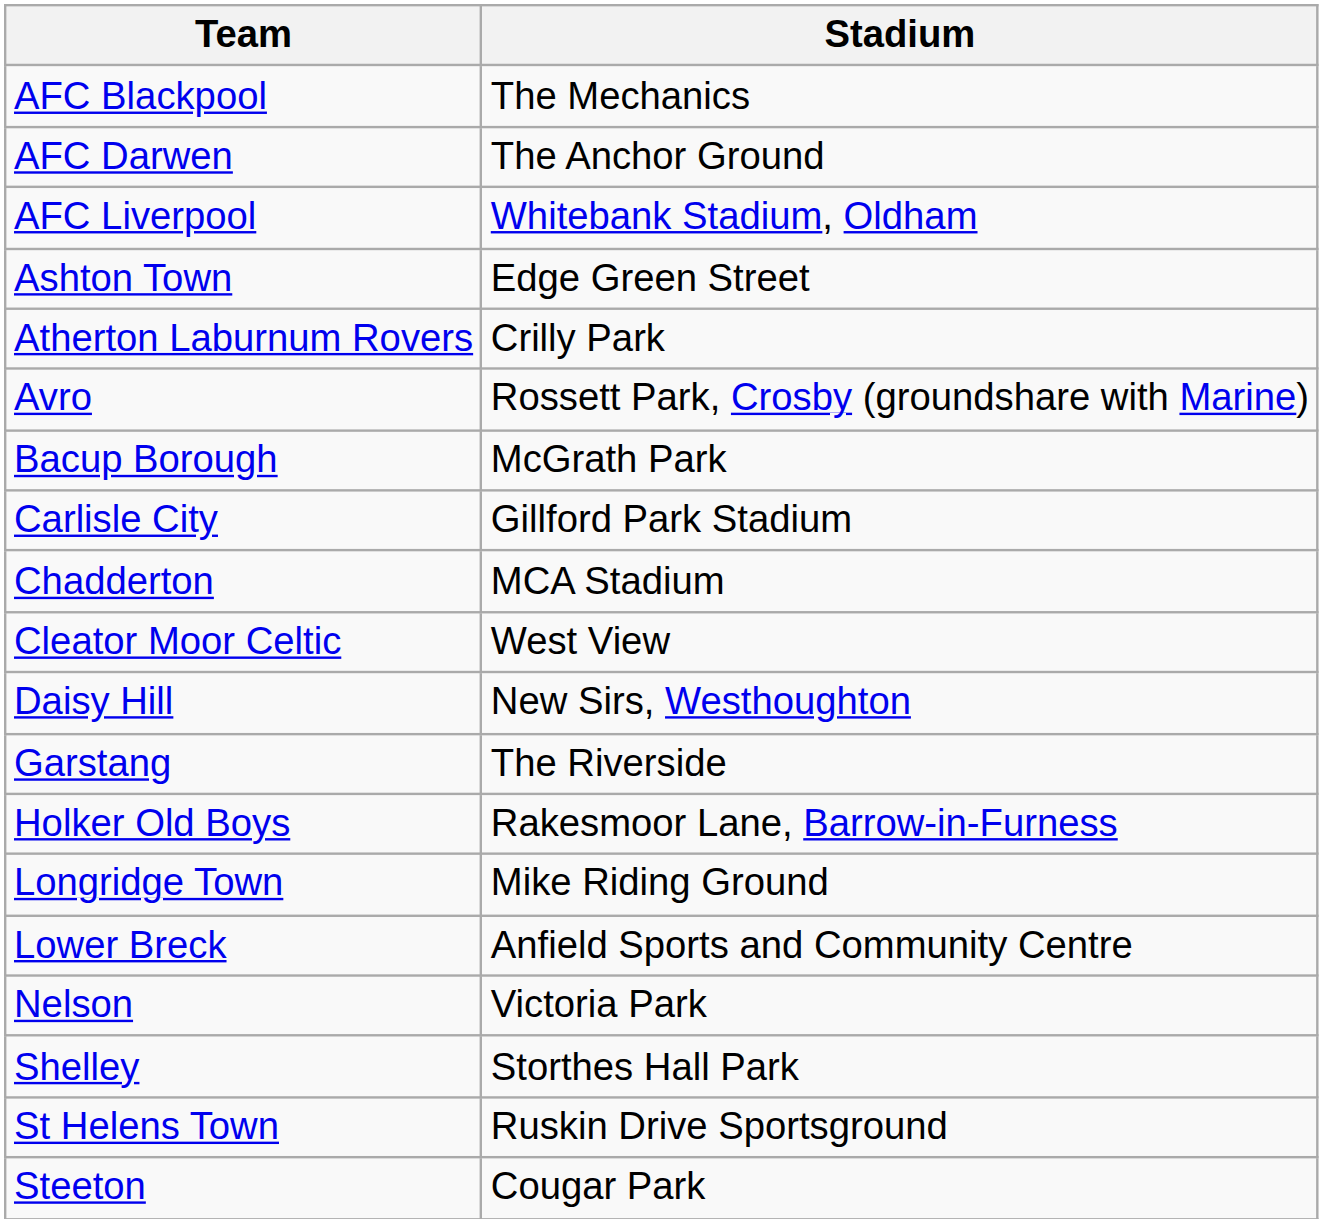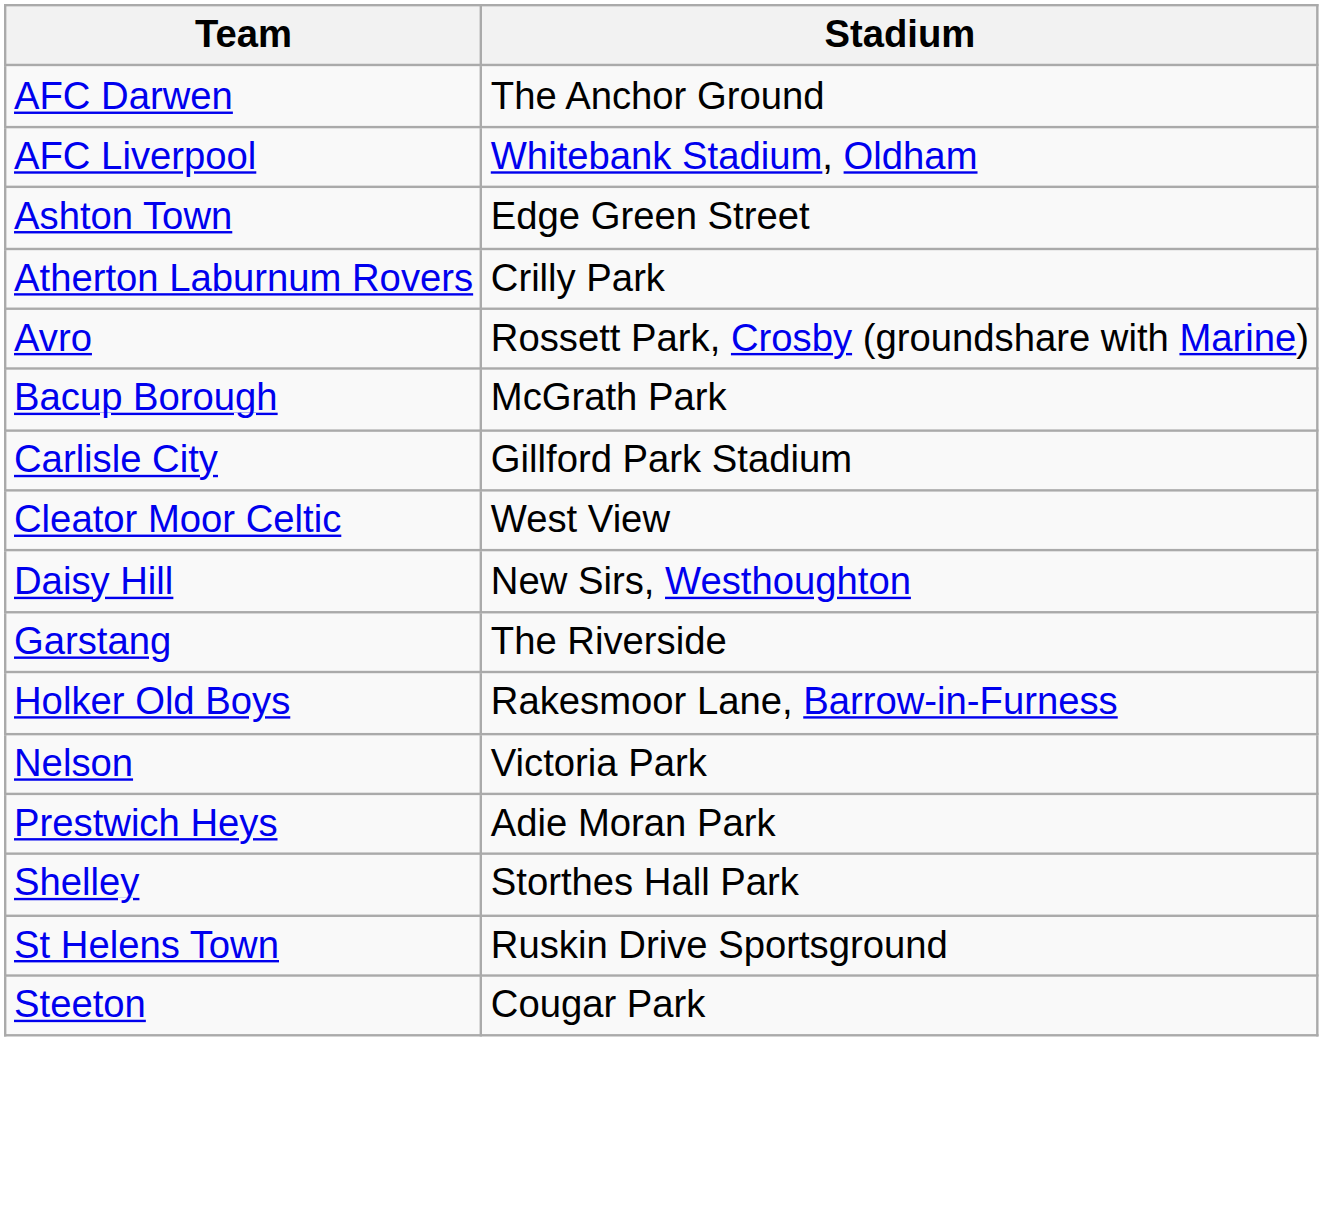 <table class="wikitable">
 <tr>
 <th>Team</th>
 <th>Stadium</th>
-</tr>
-<tr>
-<td><a href='#'>AFC Blackpool</a></td>
-<td>The Mechanics</td>
 </tr>
 <tr>
 <td><a href='#'>AFC Darwen</a></td>
 <td>The Anchor Ground</td>
 </tr>
 <tr>
 <td><a href='#'>AFC Liverpool</a></td>
 <td><a href='#'>Whitebank Stadium</a>, <a href='#'>Oldham</a></td>
 </tr>
 <tr>
 <td><a href='#'>Ashton Town</a></td>
 <td>Edge Green Street</td>
 </tr>
 <tr>
 <td><a href='#'>Atherton Laburnum Rovers</a></td>
 <td>Crilly Park</td>
 </tr>
 <tr>
 <td><a href='#'>Avro</a></td>
 <td>Rossett Park, <a href='#'>Crosby</a> (groundshare with <a href='#'>Marine</a>)</td>
 </tr>
 <tr>
 <td><a href='#'>Bacup Borough</a></td>
 <td>McGrath Park</td>
 </tr>
 <tr>
 <td><a href='#'>Carlisle City</a></td>
 <td>Gillford Park Stadium</td>
 </tr>
 <tr>
-<td><a href='#'>Chadderton</a></td>
-<td>MCA Stadium</td>
-</tr>
-<tr>
 <td><a href='#'>Cleator Moor Celtic</a></td>
 <td>West View</td>
 </tr>
 <tr>
 <td><a href='#'>Daisy Hill</a></td>
 <td>New Sirs, <a href='#'>Westhoughton</a></td>
 </tr>
 <tr>
 <td><a href='#'>Garstang</a></td>
 <td>The Riverside</td>
 </tr>
 <tr>
 <td><a href='#'>Holker Old Boys</a></td>
 <td>Rakesmoor Lane, <a href='#'>Barrow-in-Furness</a></td>
 </tr>
 <tr>
-<td><a href='#'>Longridge Town</a></td>
-<td>Mike Riding Ground</td>
+<td><a href='#'>Nelson</a></td>
+<td>Victoria Park</td>
 </tr>
 <tr>
-<td><a href='#'>Lower Breck</a></td>
-<td>Anfield Sports and Community Centre</td>
-</tr>
-<tr>
-<td><a href='#'>Nelson</a></td>
-<td>Victoria Park</td>
+<td><a href='#'>Prestwich Heys</a></td>
+<td>Adie Moran Park</td>
 </tr>
 <tr>
 <td><a href='#'>Shelley</a></td>
 <td>Storthes Hall Park</td>
 </tr>
 <tr>
 <td><a href='#'>St Helens Town</a></td>
 <td>Ruskin Drive Sportsground</td>
 </tr>
 <tr>
 <td><a href='#'>Steeton</a></td>
 <td>Cougar Park</td>
 </tr>
 </table>
